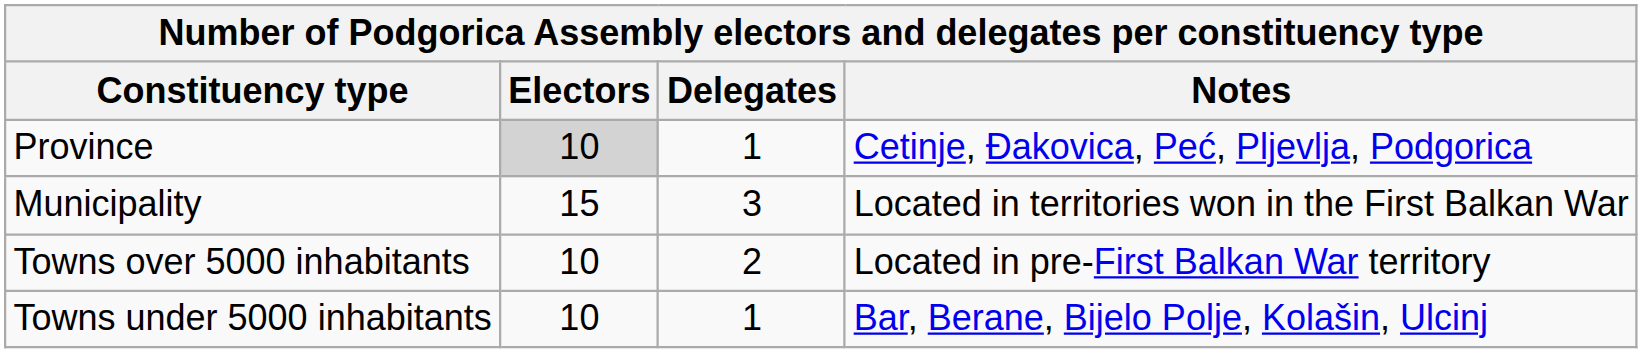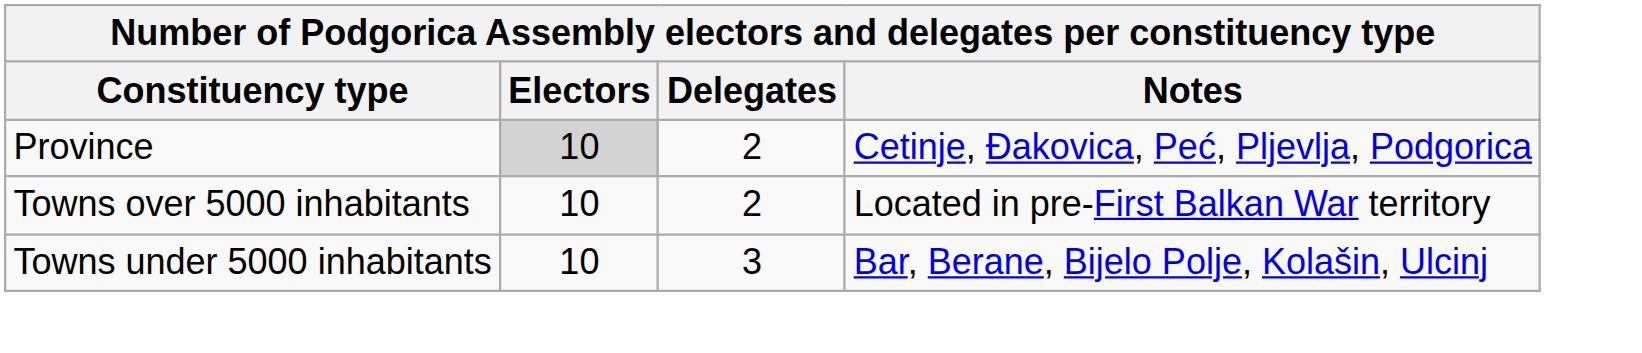 <table class="wikitable">
 <tr>
 <th colspan="4">Number of Podgorica Assembly electors and delegates per constituency type</th>
 </tr>
 <tr>
 <th>Constituency type</th>
 <th>Electors</th>
 <th>Delegates</th>
 <th>Notes</th>
 </tr>
 <tr>
 <td>Province</td>
 <td style="background: lightgrey; text-align:center;">10</td>
-<td style="text-align:center;">1</td>
+<td style="text-align:center;">2</td>
 <td style="text-align:left;"><a href='#'>Cetinje</a>, <a href='#'>Đakovica</a>, <a href='#'>Peć</a>, <a href='#'>Pljevlja</a>, <a href='#'>Podgorica</a></td>
-</tr>
-<tr>
-<td>Municipality</td>
-<td style="text-align:center;">15</td>
-<td style="text-align:center;">3</td>
-<td style="text-align:left;">Located in territories won in the First Balkan War</td>
 </tr>
 <tr>
 <td>Towns over 5000 inhabitants</td>
 <td style="text-align:center;">10</td>
 <td style="text-align:center;">2</td>
 <td style="text-align:left;">Located in pre-<a href='#'>First Balkan War</a> territory</td>
 </tr>
 <tr>
 <td>Towns under 5000 inhabitants</td>
 <td style="text-align:center;">10</td>
-<td style="text-align:center;">1</td>
+<td style="text-align:center;">3</td>
 <td style="text-align:left;"><a href='#'>Bar</a>, <a href='#'>Berane</a>, <a href='#'>Bijelo Polje</a>, <a href='#'>Kolašin</a>, <a href='#'>Ulcinj</a></td>
 </tr>
 </table>
